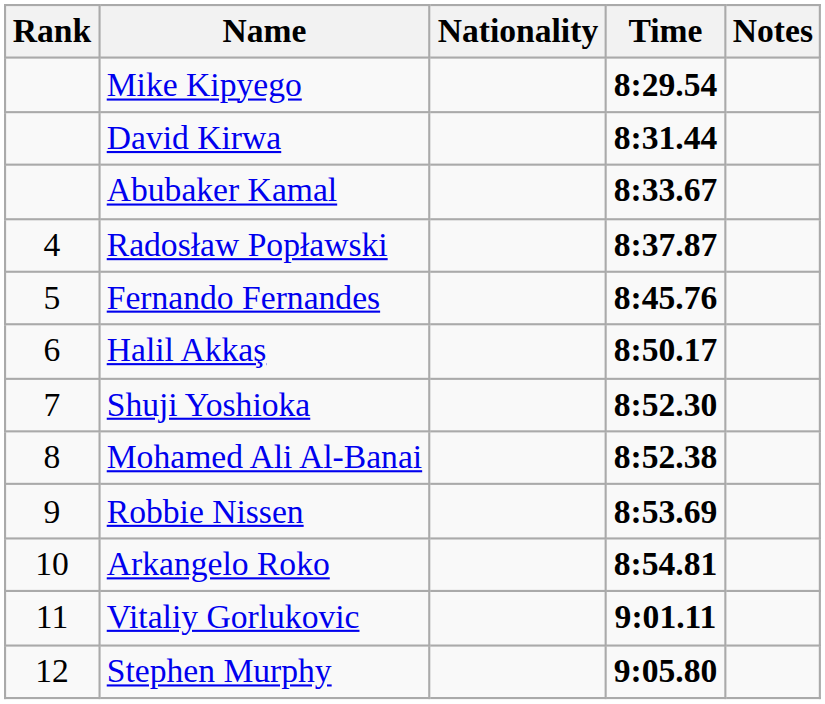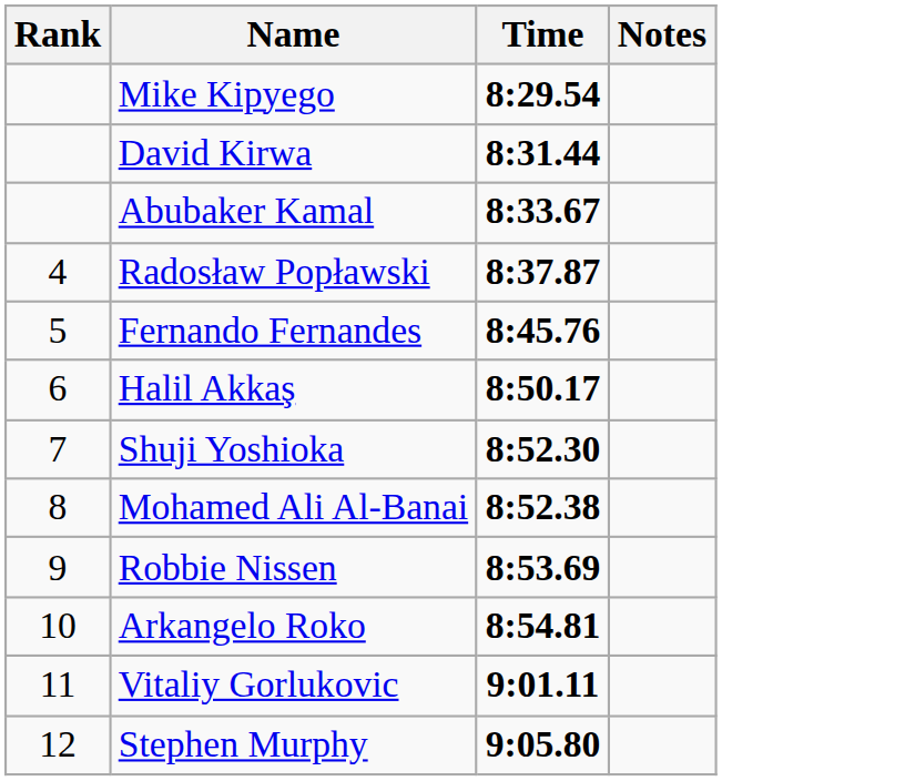 <table class="wikitable sortable" style="text-align:center">
 <tr>
 <th>Rank</th>
 <th>Name</th>
-<th>Nationality</th>
 <th>Time</th>
 <th>Notes</th>
 </tr>
 <tr>
 <td></td>
 <td align=left><a href='#'>Mike Kipyego</a></td>
-<td align=left></td>
 <td><strong>8:29.54</strong></td>
 <td></td>
 </tr>
 <tr>
 <td></td>
 <td align=left><a href='#'>David Kirwa</a></td>
-<td align=left></td>
 <td><strong>8:31.44</strong></td>
 <td></td>
 </tr>
 <tr>
 <td></td>
 <td align=left><a href='#'>Abubaker Kamal</a></td>
-<td align=left></td>
 <td><strong>8:33.67</strong></td>
 <td></td>
 </tr>
 <tr>
 <td>4</td>
 <td align=left><a href='#'>Radosław Popławski</a></td>
-<td align=left></td>
 <td><strong>8:37.87</strong></td>
 <td></td>
 </tr>
 <tr>
 <td>5</td>
 <td align=left><a href='#'>Fernando Fernandes</a></td>
-<td align=left></td>
 <td><strong>8:45.76</strong></td>
 <td></td>
 </tr>
 <tr>
 <td>6</td>
 <td align=left><a href='#'>Halil Akkaş</a></td>
-<td align=left></td>
 <td><strong>8:50.17</strong></td>
 <td></td>
 </tr>
 <tr>
 <td>7</td>
 <td align=left><a href='#'>Shuji Yoshioka</a></td>
-<td align=left></td>
 <td><strong>8:52.30</strong></td>
 <td></td>
 </tr>
 <tr>
 <td>8</td>
 <td align=left><a href='#'>Mohamed Ali Al-Banai</a></td>
-<td align=left></td>
 <td><strong>8:52.38</strong></td>
 <td></td>
 </tr>
 <tr>
 <td>9</td>
 <td align=left><a href='#'>Robbie Nissen</a></td>
-<td align=left></td>
 <td><strong>8:53.69</strong></td>
 <td></td>
 </tr>
 <tr>
 <td>10</td>
 <td align=left><a href='#'>Arkangelo Roko</a></td>
-<td align=left></td>
 <td><strong>8:54.81</strong></td>
 <td></td>
 </tr>
 <tr>
 <td>11</td>
 <td align=left><a href='#'>Vitaliy Gorlukovic</a></td>
-<td align=left></td>
 <td><strong>9:01.11</strong></td>
 <td></td>
 </tr>
 <tr>
 <td>12</td>
 <td align=left><a href='#'>Stephen Murphy</a></td>
-<td align=left></td>
 <td><strong>9:05.80</strong></td>
 <td></td>
 </tr>
 </table>
